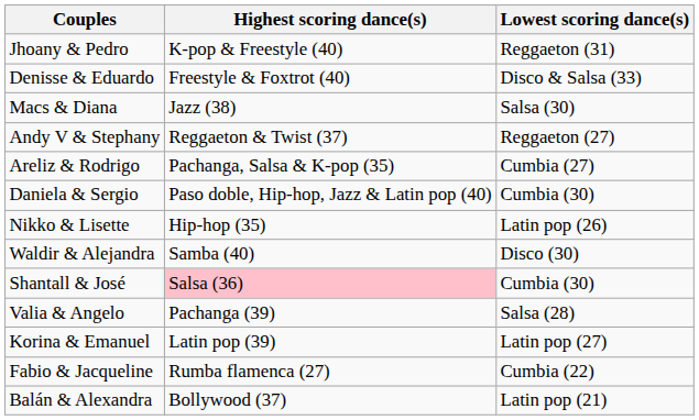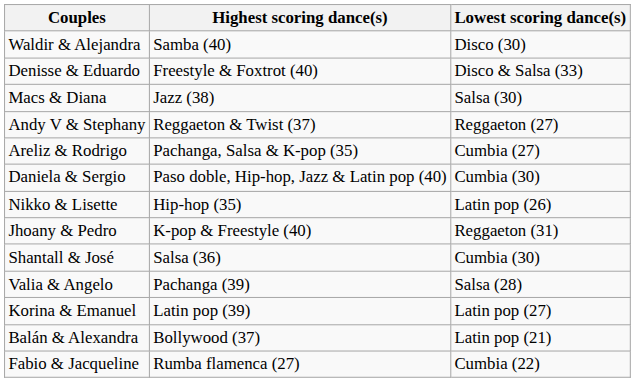 <table class="wikitable">
 <tr>
 <th>Couples</th>
 <th>Highest scoring dance(s)</th>
 <th>Lowest scoring dance(s)</th>
 </tr>
 <tr>
-<td>Jhoany & Pedro</td>
-<td>K-pop & Freestyle (40)</td>
-<td>Reggaeton (31)</td>
+<td>Waldir & Alejandra</td>
+<td>Samba (40)</td>
+<td>Disco (30)</td>
 </tr>
 <tr>
 <td>Denisse & Eduardo</td>
 <td>Freestyle & Foxtrot (40)</td>
 <td>Disco & Salsa (33)</td>
 </tr>
 <tr>
 <td>Macs & Diana</td>
 <td>Jazz (38)</td>
 <td>Salsa (30)</td>
 </tr>
 <tr>
 <td>Andy V & Stephany</td>
 <td>Reggaeton & Twist (37)</td>
 <td>Reggaeton (27)</td>
 </tr>
 <tr>
 <td>Areliz & Rodrigo</td>
 <td>Pachanga, Salsa & K-pop (35)</td>
 <td>Cumbia (27)</td>
 </tr>
 <tr>
 <td>Daniela & Sergio</td>
 <td>Paso doble, Hip-hop, Jazz & Latin pop (40)</td>
 <td>Cumbia (30)</td>
 </tr>
 <tr>
 <td>Nikko & Lisette</td>
 <td>Hip-hop (35)</td>
 <td>Latin pop (26)</td>
 </tr>
 <tr>
-<td>Waldir & Alejandra</td>
-<td>Samba (40)</td>
-<td>Disco (30)</td>
+<td>Jhoany & Pedro</td>
+<td>K-pop & Freestyle (40)</td>
+<td>Reggaeton (31)</td>
 </tr>
 <tr>
 <td>Shantall & José</td>
-<td style="background: pink;">Salsa (36)</td>
+<td>Salsa (36)</td>
 <td>Cumbia (30)</td>
 </tr>
 <tr>
 <td>Valia & Angelo</td>
 <td>Pachanga (39)</td>
 <td>Salsa (28)</td>
 </tr>
 <tr>
 <td>Korina & Emanuel</td>
 <td>Latin pop (39)</td>
 <td>Latin pop (27)</td>
 </tr>
 <tr>
+<td>Balán & Alexandra</td>
+<td>Bollywood (37)</td>
+<td>Latin pop (21)</td>
+</tr>
+<tr>
 <td>Fabio & Jacqueline</td>
 <td>Rumba flamenca (27)</td>
 <td>Cumbia (22)</td>
 </tr>
-<tr>
-<td>Balán & Alexandra</td>
-<td>Bollywood (37)</td>
-<td>Latin pop (21)</td>
-</tr>
 </table>
